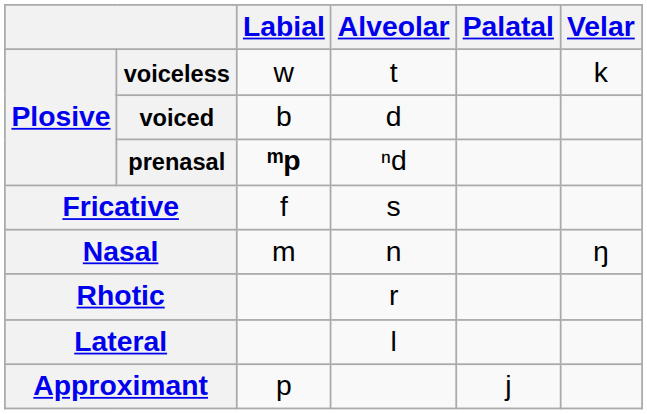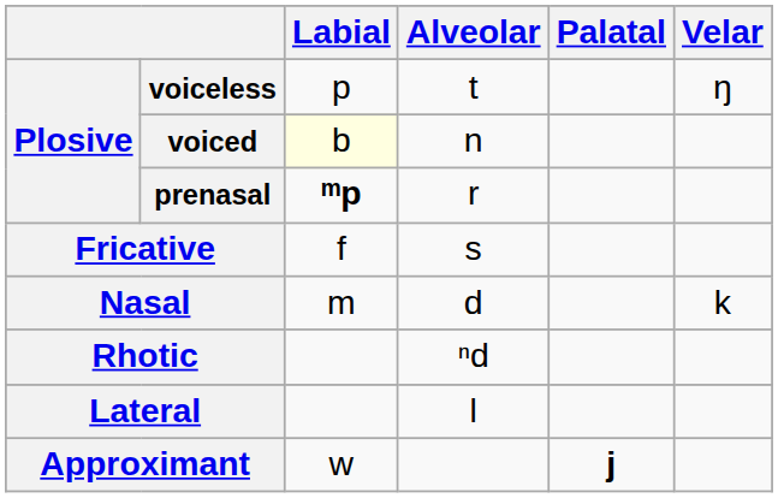 <table class="wikitable" style="text-align:center">
 <tr>
 <th colspan="2"></th>
 <th><a href='#'>Labial</a></th>
 <th><a href='#'>Alveolar</a></th>
 <th><a href='#'>Palatal</a></th>
 <th><a href='#'>Velar</a></th>
 </tr>
 <tr>
 <th rowspan="3"><a href='#'>Plosive</a></th>
 <th><small>voiceless</small></th>
-<td>w</td>
+<td>p</td>
 <td>t</td>
 <td></td>
-<td>k</td>
+<td>ŋ</td>
 </tr>
 <tr>
 <th><small>voiced</small></th>
-<td>b</td>
-<td>d</td>
+<td style="background: lightyellow;">b</td>
+<td>n</td>
 <td></td>
 <td></td>
 </tr>
 <tr>
 <th><small>prenasal</small></th>
 <td><strong>ᵐp</strong></td>
-<td>ⁿd</td>
+<td>r</td>
 <td></td>
 <td></td>
 </tr>
 <tr>
 <th colspan="2"><a href='#'>Fricative</a></th>
 <td>f</td>
 <td>s</td>
 <td></td>
 <td></td>
 </tr>
 <tr>
 <th colspan="2"><a href='#'>Nasal</a></th>
 <td>m</td>
-<td>n</td>
+<td>d</td>
 <td></td>
-<td>ŋ</td>
+<td>k</td>
 </tr>
 <tr>
 <th colspan="2"><a href='#'>Rhotic</a></th>
 <td></td>
-<td>r</td>
+<td>ⁿd</td>
 <td></td>
 <td></td>
 </tr>
 <tr>
 <th colspan="2"><a href='#'>Lateral</a></th>
 <td></td>
 <td>l</td>
 <td></td>
 <td></td>
 </tr>
 <tr>
 <th colspan="2"><a href='#'>Approximant</a></th>
-<td>p</td>
+<td>w</td>
 <td></td>
-<td>j</td>
+<td><strong>j</strong></td>
 <td></td>
 </tr>
 </table>
